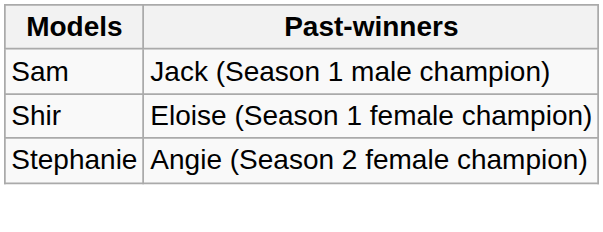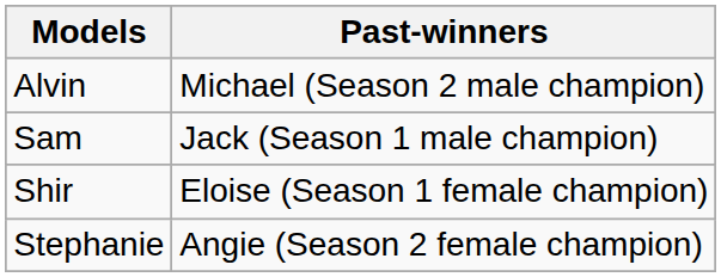 <table class="wikitable">
 <tr>
 <th>Models</th>
 <th>Past-winners</th>
+</tr>
+<tr>
+<td>Alvin</td>
+<td>Michael (Season 2 male champion)</td>
 </tr>
 <tr>
 <td>Sam</td>
 <td>Jack (Season 1 male champion)</td>
 </tr>
 <tr>
 <td>Shir</td>
 <td>Eloise (Season 1 female champion)</td>
 </tr>
 <tr>
 <td>Stephanie</td>
 <td>Angie (Season 2 female champion)</td>
 </tr>
 </table>
